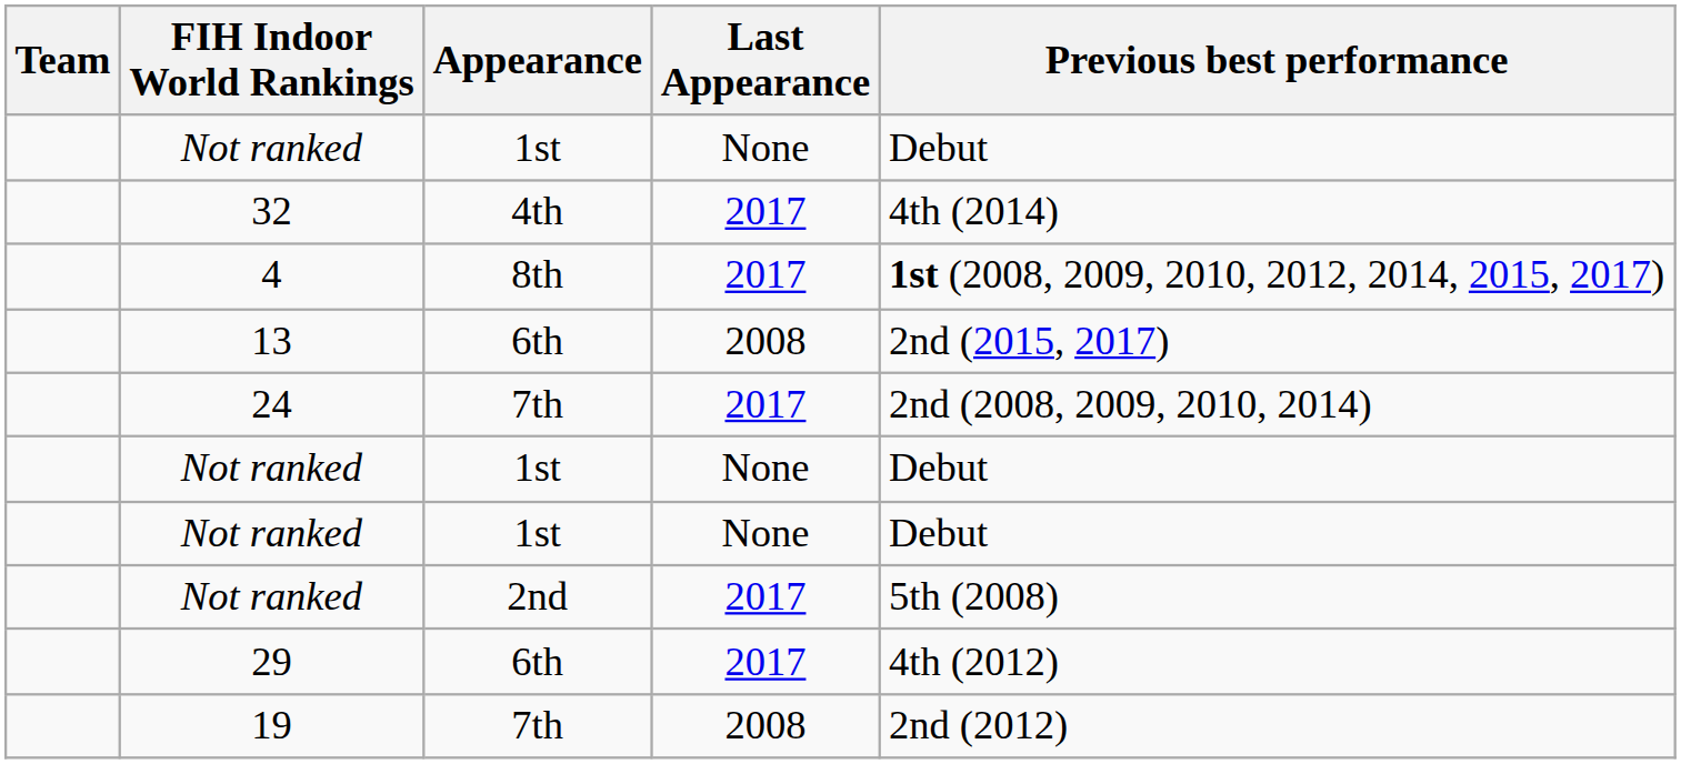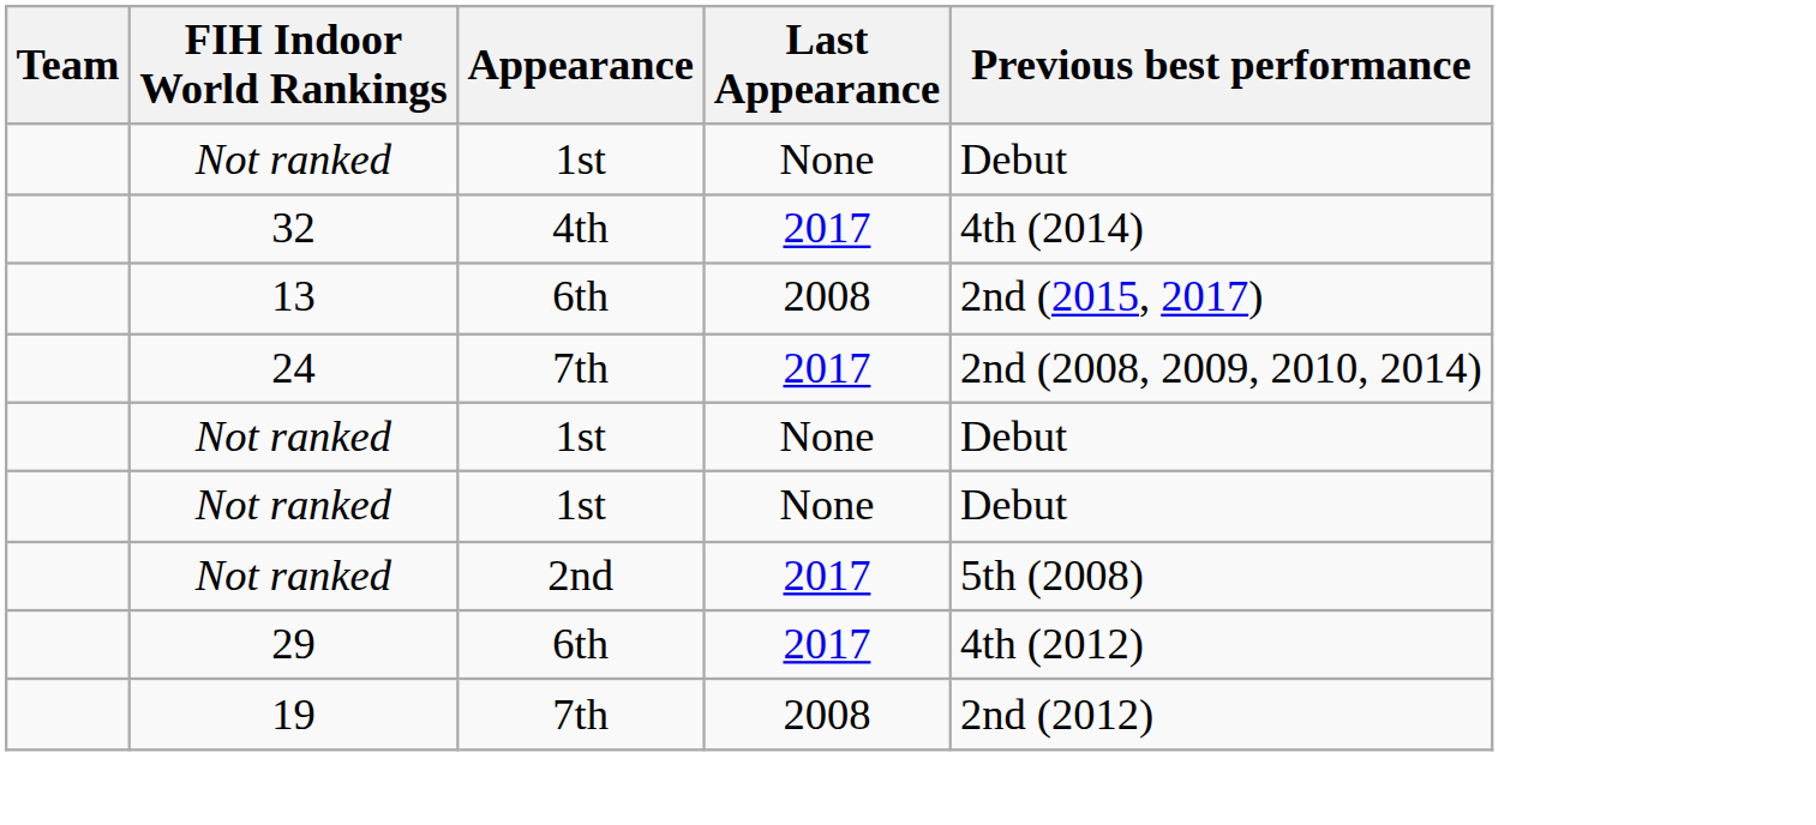 <table class="wikitable sortable">
 <tr>
 <th>Team</th>
 <th>FIH Indoor<br>World Rankings</th>
 <th>Appearance</th>
 <th>Last<br>Appearance</th>
 <th>Previous best performance</th>
 </tr>
 <tr>
 <td></td>
 <td align=center><em>Not ranked</em></td>
 <td align=center>1st</td>
 <td align=center>None</td>
 <td>Debut</td>
 </tr>
 <tr>
 <td></td>
 <td align=center>32</td>
 <td align=center>4th</td>
 <td align=center><a href='#'>2017</a></td>
 <td>4th (2014)</td>
-</tr>
-<tr>
-<td></td>
-<td align=center>4</td>
-<td align=center>8th</td>
-<td align=center><a href='#'>2017</a></td>
-<td><strong>1st</strong> (2008, 2009, 2010, 2012, 2014, <a href='#'>2015</a>, <a href='#'>2017</a>)</td>
 </tr>
 <tr>
 <td></td>
 <td align=center>13</td>
 <td align=center>6th</td>
 <td align=center>2008</td>
 <td>2nd (<a href='#'>2015</a>, <a href='#'>2017</a>)</td>
 </tr>
 <tr>
 <td></td>
 <td align=center>24</td>
 <td align=center>7th</td>
 <td align=center><a href='#'>2017</a></td>
 <td>2nd (2008, 2009, 2010, 2014)</td>
 </tr>
 <tr>
 <td></td>
 <td align=center><em>Not ranked</em></td>
 <td align=center>1st</td>
 <td align=center>None</td>
 <td>Debut</td>
 </tr>
 <tr>
 <td></td>
 <td align=center><em>Not ranked</em></td>
 <td align=center>1st</td>
 <td align=center>None</td>
 <td>Debut</td>
 </tr>
 <tr>
 <td></td>
 <td align=center><em>Not ranked</em></td>
 <td align=center>2nd</td>
 <td align=center><a href='#'>2017</a></td>
 <td>5th (2008)</td>
 </tr>
 <tr>
 <td></td>
 <td align=center>29</td>
 <td align=center>6th</td>
 <td align=center><a href='#'>2017</a></td>
 <td>4th (2012)</td>
 </tr>
 <tr>
 <td></td>
 <td align=center>19</td>
 <td align=center>7th</td>
 <td align=center>2008</td>
 <td>2nd (2012)</td>
 </tr>
 </table>
